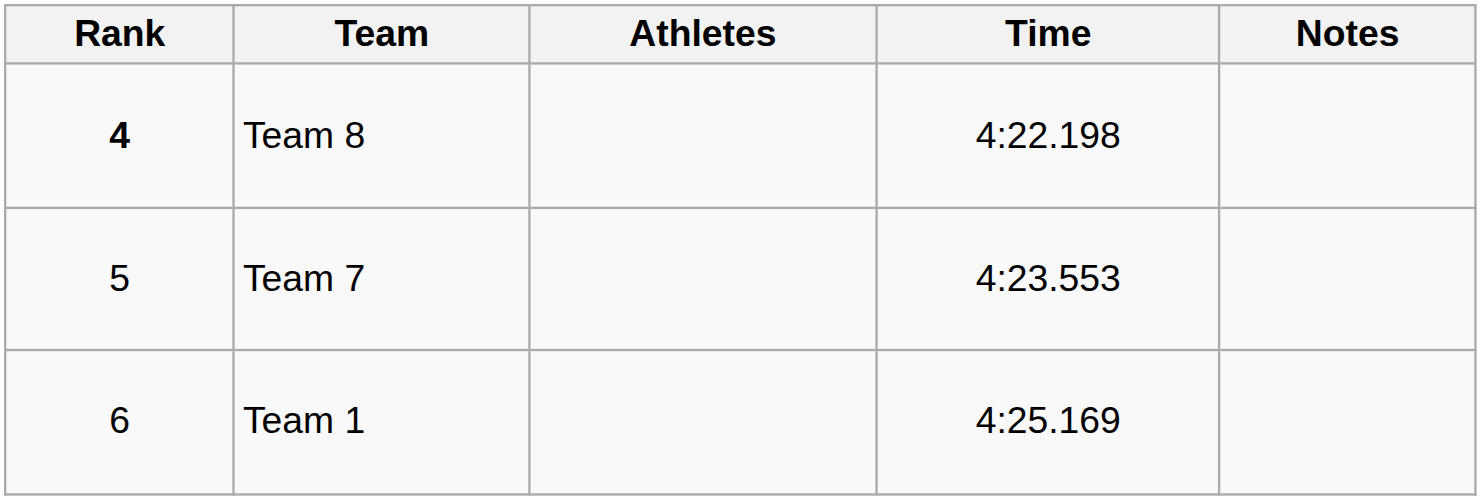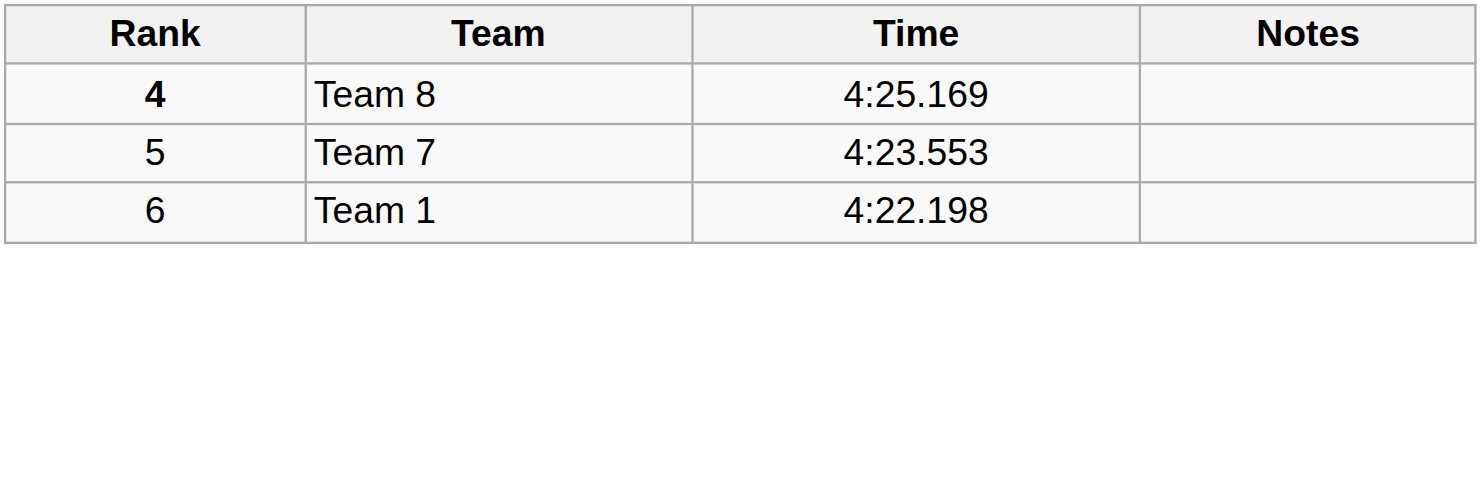 <table class="wikitable sortable" style="text-align:center" width=50%>
 <tr>
 <th>Rank</th>
 <th>Team</th>
-<th>Athletes</th>
 <th>Time</th>
 <th>Notes</th>
 </tr>
 <tr>
 <td><strong>4</strong></td>
 <td align=left>Team 8</td>
-<td align=left><br><br><br></td>
-<td>4:22.198</td>
+<td>4:25.169</td>
 <td></td>
 </tr>
 <tr>
 <td>5</td>
 <td align=left>Team 7</td>
-<td align=left><br><br><br></td>
 <td>4:23.553</td>
 <td></td>
 </tr>
 <tr>
 <td>6</td>
 <td align=left>Team 1</td>
-<td align=left><br><br><br></td>
-<td>4:25.169</td>
+<td>4:22.198</td>
 <td></td>
 </tr>
 </table>
